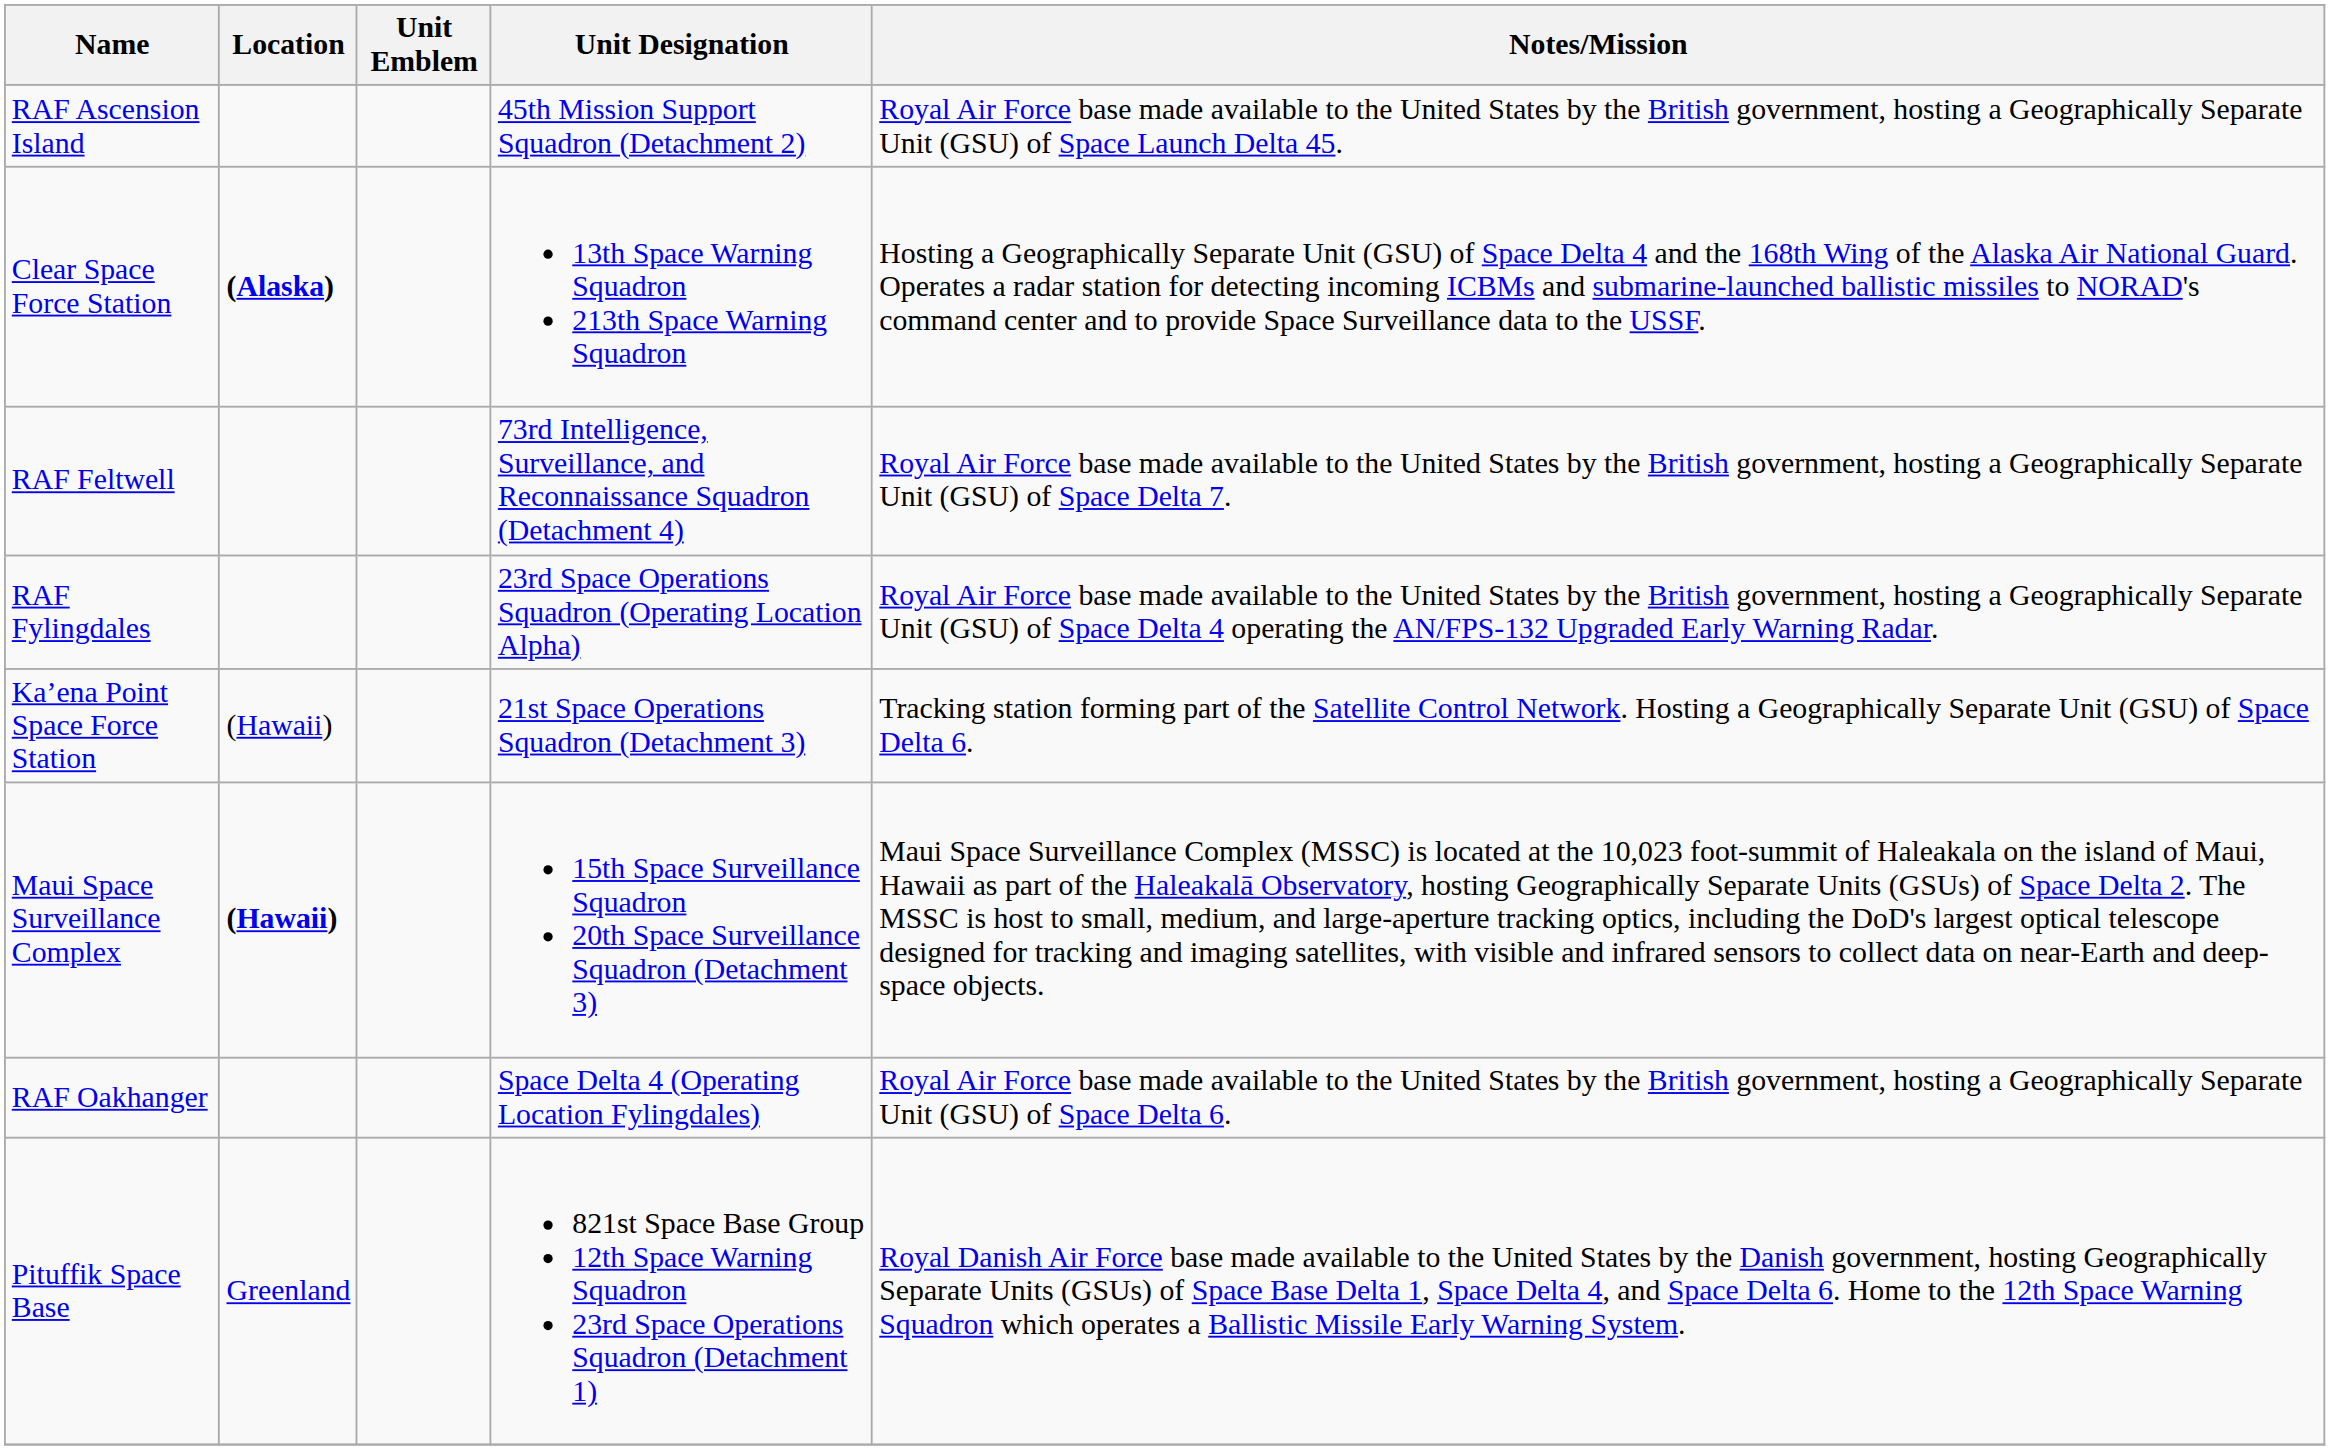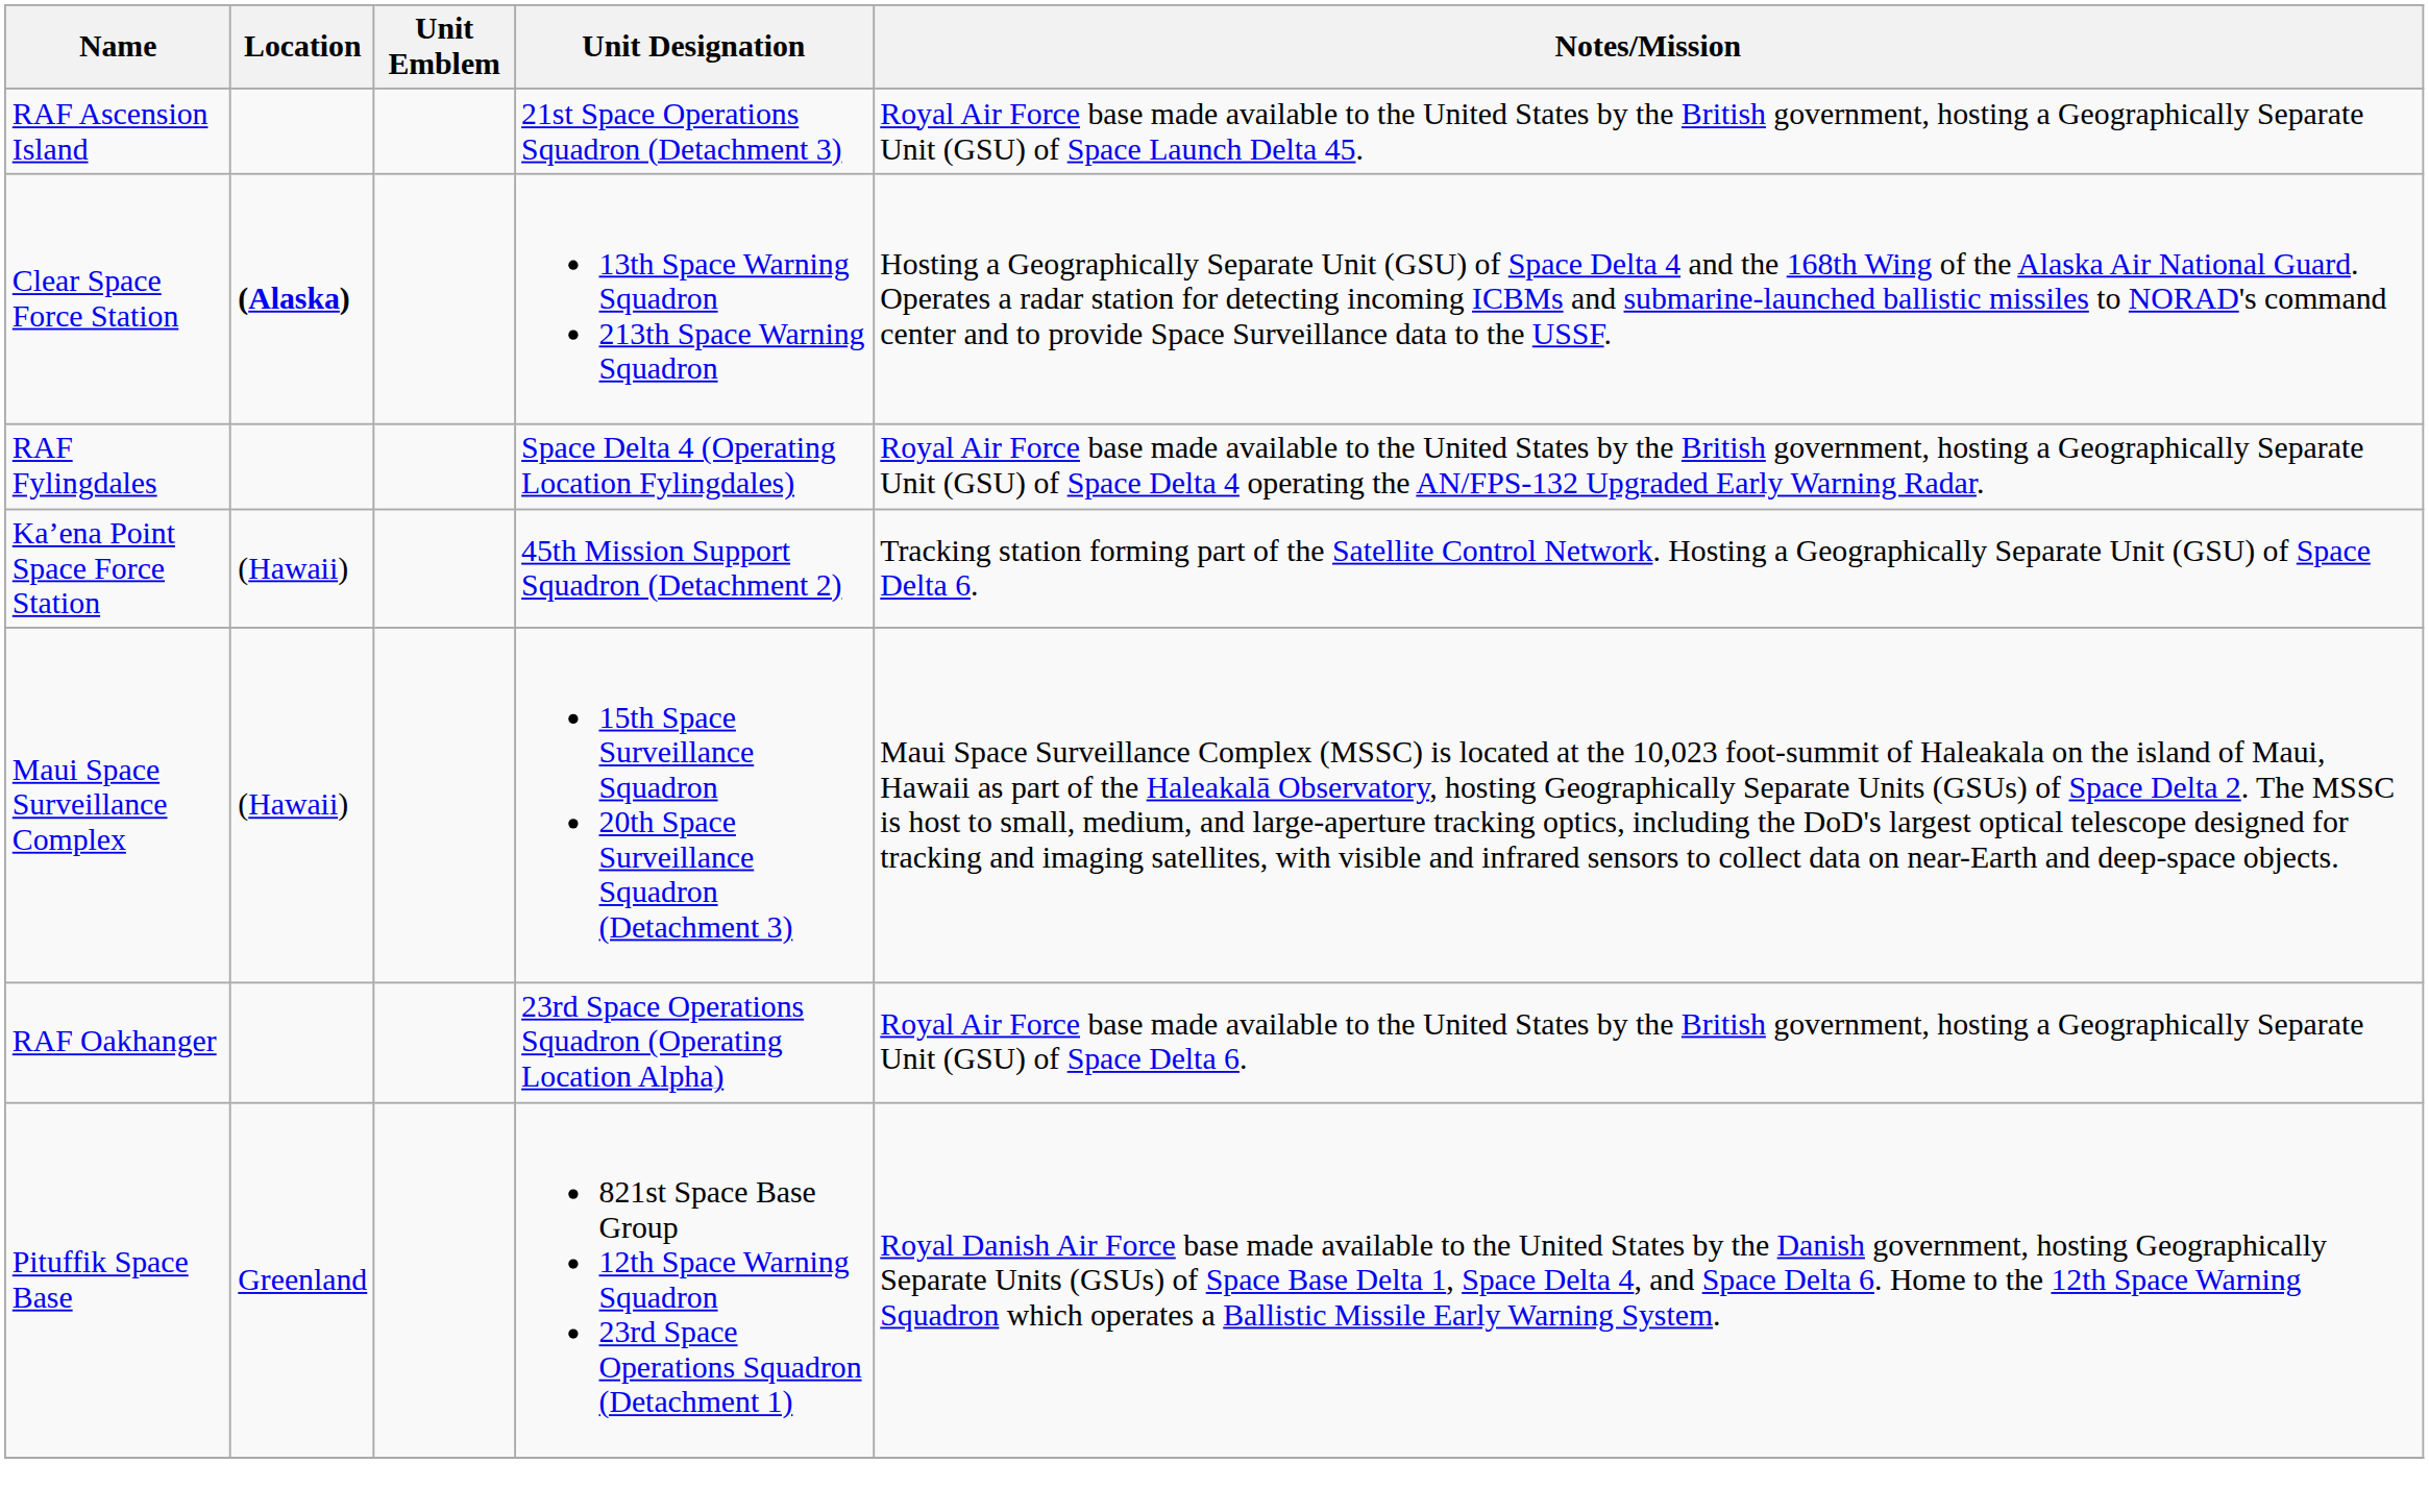 <table class="wikitable sortable">
 <tr>
 <th>Name</th>
 <th>Location</th>
 <th>Unit Emblem</th>
 <th>Unit Designation</th>
 <th>Notes/Mission</th>
 </tr>
 <tr valign="top">
 <td><a href='#'>RAF Ascension Island</a></td>
 <td></td>
 <td></td>
-<td><a href='#'>45th Mission Support Squadron (Detachment 2)</a></td>
+<td><a href='#'>21st Space Operations Squadron (Detachment 3)</a></td>
 <td><a href='#'>Royal Air Force</a> base made available to the United States by the <a href='#'>British</a> government, hosting a Geographically Separate Unit (GSU) of <a href='#'>Space Launch Delta 45</a>.</td>
 </tr>
 <tr>
 <td><a href='#'>Clear Space Force Station</a></td>
 <td><strong> (<a href='#'>Alaska</a>)</strong></td>
 <td><br></td>
 <td><br><ul><li><a href='#'>13th Space Warning Squadron</a></li><li><a href='#'>213th Space Warning Squadron</a></li></ul></td>
 <td>Hosting a Geographically Separate Unit (GSU) of <a href='#'>Space Delta 4</a> and the <a href='#'>168th Wing</a> of the <a href='#'>Alaska Air National Guard</a>. Operates a radar station for detecting incoming <a href='#'>ICBMs</a> and <a href='#'>submarine-launched ballistic missiles</a> to <a href='#'>NORAD</a>'s command center and to provide Space Surveillance data to the <a href='#'>USSF</a>.</td>
 </tr>
 <tr>
-<td><a href='#'>RAF Feltwell</a></td>
-<td></td>
-<td></td>
-<td><a href='#'>73rd Intelligence, Surveillance, and Reconnaissance Squadron (Detachment 4)</a></td>
-<td><a href='#'>Royal Air Force</a> base made available to the United States by the <a href='#'>British</a> government, hosting a Geographically Separate Unit (GSU) of <a href='#'>Space Delta 7</a>.</td>
-</tr>
-<tr>
 <td><a href='#'>RAF Fylingdales</a></td>
 <td></td>
 <td></td>
-<td><a href='#'>23rd Space Operations Squadron (Operating Location Alpha)</a></td>
+<td><a href='#'>Space Delta 4 (Operating Location Fylingdales)</a></td>
 <td><a href='#'>Royal Air Force</a> base made available to the United States by the <a href='#'>British</a> government, hosting a Geographically Separate Unit (GSU) of <a href='#'>Space Delta 4</a> operating the <a href='#'>AN/FPS-132 Upgraded Early Warning Radar</a>.</td>
 </tr>
 <tr>
 <td><a href='#'>Ka’ena Point Space Force Station</a></td>
 <td> (<a href='#'>Hawaii</a>)</td>
 <td></td>
-<td><a href='#'>21st Space Operations Squadron (Detachment 3)</a></td>
+<td><a href='#'>45th Mission Support Squadron (Detachment 2)</a></td>
 <td>Tracking station forming part of the <a href='#'>Satellite Control Network</a>. Hosting a Geographically Separate Unit (GSU) of <a href='#'>Space Delta 6</a>.</td>
 </tr>
 <tr>
 <td><a href='#'>Maui Space Surveillance Complex</a></td>
-<td><strong> (<a href='#'>Hawaii</a>)</strong></td>
+<td> (<a href='#'>Hawaii</a>)</td>
 <td><br></td>
 <td><br><ul><li><a href='#'>15th Space Surveillance Squadron</a></li><li><a href='#'>20th Space Surveillance Squadron (Detachment 3)</a></li></ul></td>
 <td>Maui Space Surveillance Complex (MSSC) is located at the 10,023 foot-summit of Haleakala on the island of Maui, Hawaii as part of the <a href='#'>Haleakalā Observatory</a>, hosting Geographically Separate Units (GSUs) of <a href='#'>Space Delta 2</a>. The MSSC is host to small, medium, and large-aperture tracking optics, including the DoD's largest optical telescope designed for tracking and imaging satellites, with visible and infrared sensors to collect data on near-Earth and deep-space objects.</td>
 </tr>
 <tr>
 <td><a href='#'>RAF Oakhanger</a></td>
 <td></td>
 <td></td>
-<td><a href='#'>Space Delta 4 (Operating Location Fylingdales)</a></td>
+<td><a href='#'>23rd Space Operations Squadron (Operating Location Alpha)</a></td>
 <td><a href='#'>Royal Air Force</a> base made available to the United States by the <a href='#'>British</a> government, hosting a Geographically Separate Unit (GSU) of <a href='#'>Space Delta 6</a>.</td>
 </tr>
 <tr>
 <td><a href='#'>Pituffik Space Base</a></td>
 <td> <a href='#'>Greenland</a></td>
 <td><br><br></td>
 <td><br><ul><li>821st Space Base Group</li><li><a href='#'>12th Space Warning Squadron</a></li><li><a href='#'>23rd Space Operations Squadron (Detachment 1)</a></li></ul></td>
 <td><a href='#'>Royal Danish Air Force</a> base made available to the United States by the <a href='#'>Danish</a> government, hosting Geographically Separate Units (GSUs) of <a href='#'>Space Base Delta 1</a>, <a href='#'>Space Delta 4</a>, and <a href='#'>Space Delta 6</a>. Home to the <a href='#'>12th Space Warning Squadron</a> which operates a <a href='#'>Ballistic Missile Early Warning System</a>.</td>
 </tr>
 <tr>
 </tr>
 </table>
